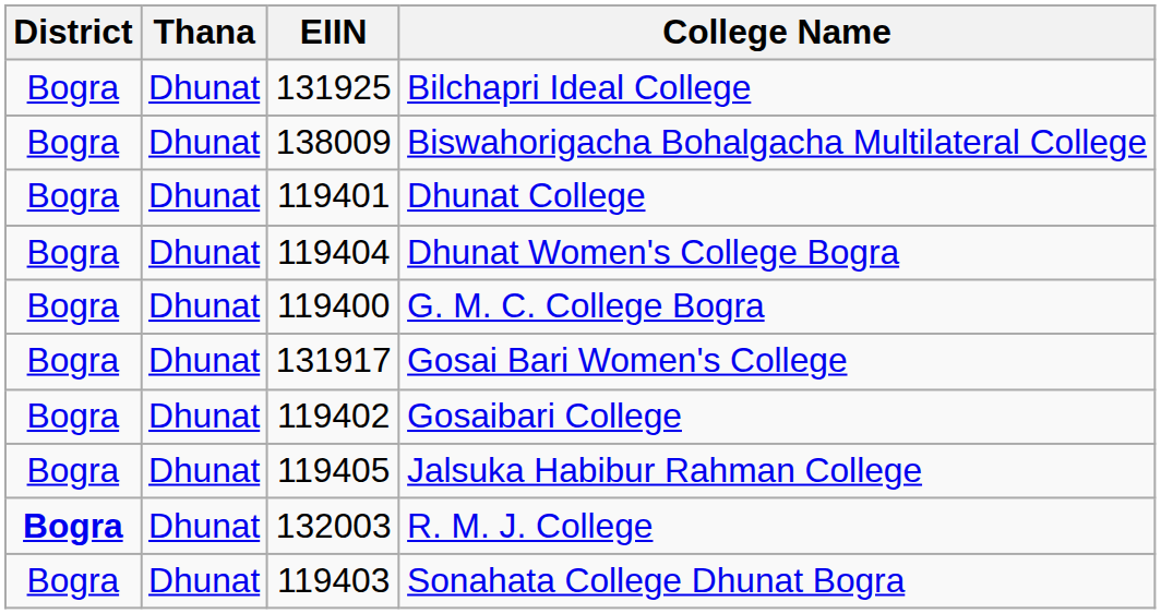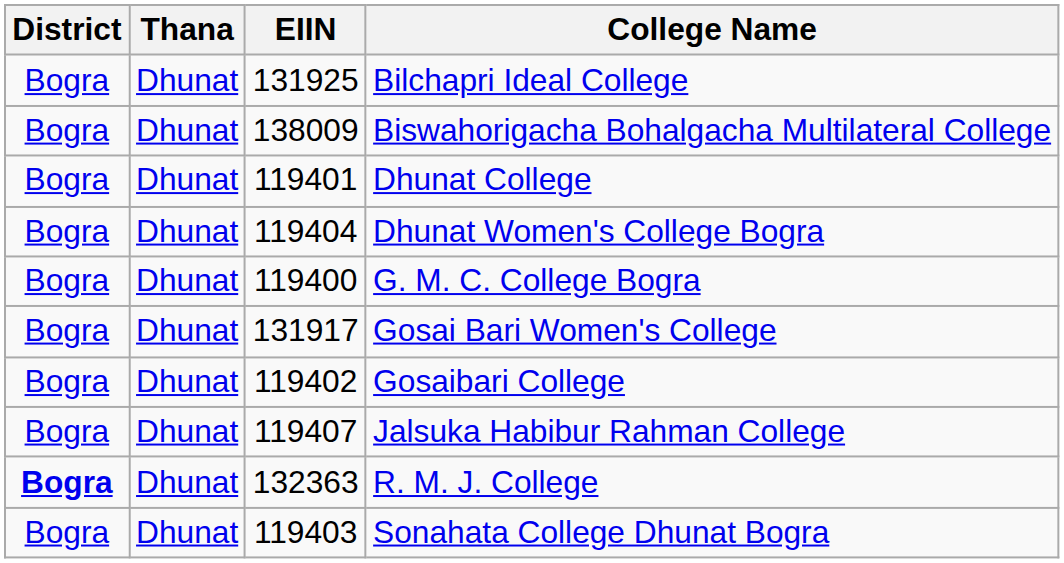 <table class="wikitable">
 <tr>
 <th style="text-align: center;">District</th>
 <th style="text-align: center;">Thana</th>
 <th style="text-align: center;">EIIN</th>
 <th style="text-align: center;">College Name</th>
 </tr>
 <tr>
 <td style="text-align: center;"><a href='#'>Bogra</a></td>
 <td style="text-align: center;"><a href='#'>Dhunat</a></td>
 <td style="text-align: center;">131925</td>
 <td><a href='#'>Bilchapri Ideal College</a></td>
 </tr>
 <tr>
 <td style="text-align: center;"><a href='#'>Bogra</a></td>
 <td style="text-align: center;"><a href='#'>Dhunat</a></td>
 <td style="text-align: center;">138009</td>
 <td><a href='#'>Biswahorigacha Bohalgacha Multilateral College</a></td>
 </tr>
 <tr>
 <td style="text-align: center;"><a href='#'>Bogra</a></td>
 <td style="text-align: center;"><a href='#'>Dhunat</a></td>
 <td style="text-align: center;">119401</td>
 <td><a href='#'>Dhunat College</a></td>
 </tr>
 <tr>
 <td style="text-align: center;"><a href='#'>Bogra</a></td>
 <td style="text-align: center;"><a href='#'>Dhunat</a></td>
 <td style="text-align: center;">119404</td>
 <td><a href='#'>Dhunat Women's College Bogra</a></td>
 </tr>
 <tr>
 <td style="text-align: center;"><a href='#'>Bogra</a></td>
 <td style="text-align: center;"><a href='#'>Dhunat</a></td>
 <td style="text-align: center;">119400</td>
 <td><a href='#'>G. M. C. College Bogra</a></td>
 </tr>
 <tr>
 <td style="text-align: center;"><a href='#'>Bogra</a></td>
 <td style="text-align: center;"><a href='#'>Dhunat</a></td>
 <td style="text-align: center;">131917</td>
 <td><a href='#'>Gosai Bari Women's College</a></td>
 </tr>
 <tr>
 <td style="text-align: center;"><a href='#'>Bogra</a></td>
 <td style="text-align: center;"><a href='#'>Dhunat</a></td>
 <td style="text-align: center;">119402</td>
 <td><a href='#'>Gosaibari College</a></td>
 </tr>
 <tr>
 <td style="text-align: center;"><a href='#'>Bogra</a></td>
 <td style="text-align: center;"><a href='#'>Dhunat</a></td>
-<td style="text-align: center;">119405</td>
+<td style="text-align: center;">119407</td>
 <td><a href='#'>Jalsuka Habibur Rahman College</a></td>
 </tr>
 <tr>
 <td style="text-align: center;"><strong><a href='#'>Bogra</a></strong></td>
 <td style="text-align: center;"><a href='#'>Dhunat</a></td>
-<td style="text-align: center;">132003</td>
+<td style="text-align: center;">132363</td>
 <td><a href='#'>R. M. J. College</a></td>
 </tr>
 <tr>
 <td style="text-align: center;"><a href='#'>Bogra</a></td>
 <td style="text-align: center;"><a href='#'>Dhunat</a></td>
 <td style="text-align: center;">119403</td>
 <td><a href='#'>Sonahata College Dhunat Bogra</a></td>
 </tr>
 </table>
